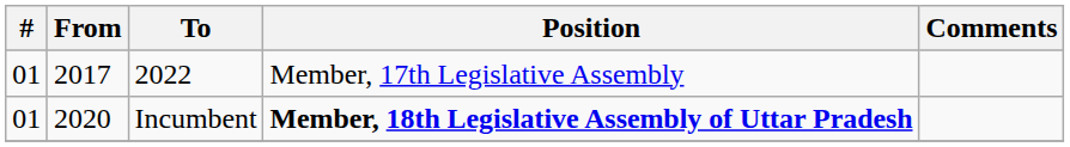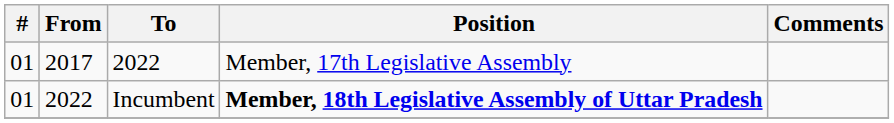 <table class="wikitable sortable">
 <tr>
 <th>#</th>
 <th>From</th>
 <th>To</th>
 <th>Position</th>
 <th>Comments</th>
 </tr>
 <tr>
 <td>01</td>
 <td>2017</td>
 <td>2022</td>
 <td>Member, <a href='#'>17th Legislative Assembly</a></td>
 <td></td>
 </tr>
 <tr>
 <td>01</td>
-<td>2020</td>
+<td>2022</td>
 <td>Incumbent</td>
 <td><strong>Member, <a href='#'>18th Legislative Assembly of Uttar Pradesh</a></strong></td>
 <td></td>
 </tr>
 <tr>
 </tr>
 </table>
